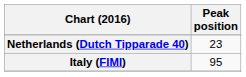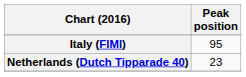 <table class="wikitable sortable plainrowheaders" style="text-align:center">
 <tr>
 <th scope="col">Chart (2016)</th>
 <th scope="col">Peak<br>position</th>
 </tr>
 <tr>
 </tr>
 <tr>
 </tr>
 <tr>
 </tr>
 <tr>
 </tr>
 <tr>
 </tr>
 <tr>
 </tr>
 <tr>
 </tr>
 <tr>
 </tr>
 <tr>
+<th scope="row">Italy (<a href='#'>FIMI</a>)</th>
+<td>95</td>
+</tr>
+<tr>
 <th scope="row">Netherlands (<a href='#'>Dutch Tipparade 40</a>)</th>
 <td>23</td>
-</tr>
-<tr>
-<th scope="row">Italy (<a href='#'>FIMI</a>)</th>
-<td>95</td>
 </tr>
 <tr>
 </tr>
 <tr>
 </tr>
 <tr>
 </tr>
 <tr>
 </tr>
 <tr>
 </tr>
 <tr>
 </tr>
 <tr>
 </tr>
 <tr>
 </tr>
 <tr>
 </tr>
 <tr>
 </tr>
 <tr>
 </tr>
 <tr>
 </tr>
 <tr>
 </tr>
 </table>
